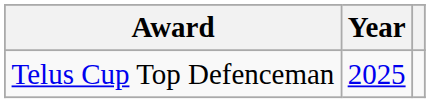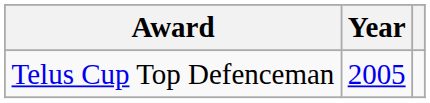 <table class="wikitable">
 <tr>
 <th>Award</th>
 <th>Year</th>
 <th></th>
 </tr>
 <tr>
 <td><a href='#'>Telus Cup</a> Top Defenceman</td>
-<td><a href='#'>2025</a></td>
+<td><a href='#'>2005</a></td>
 <td></td>
 </tr>
 </table>
